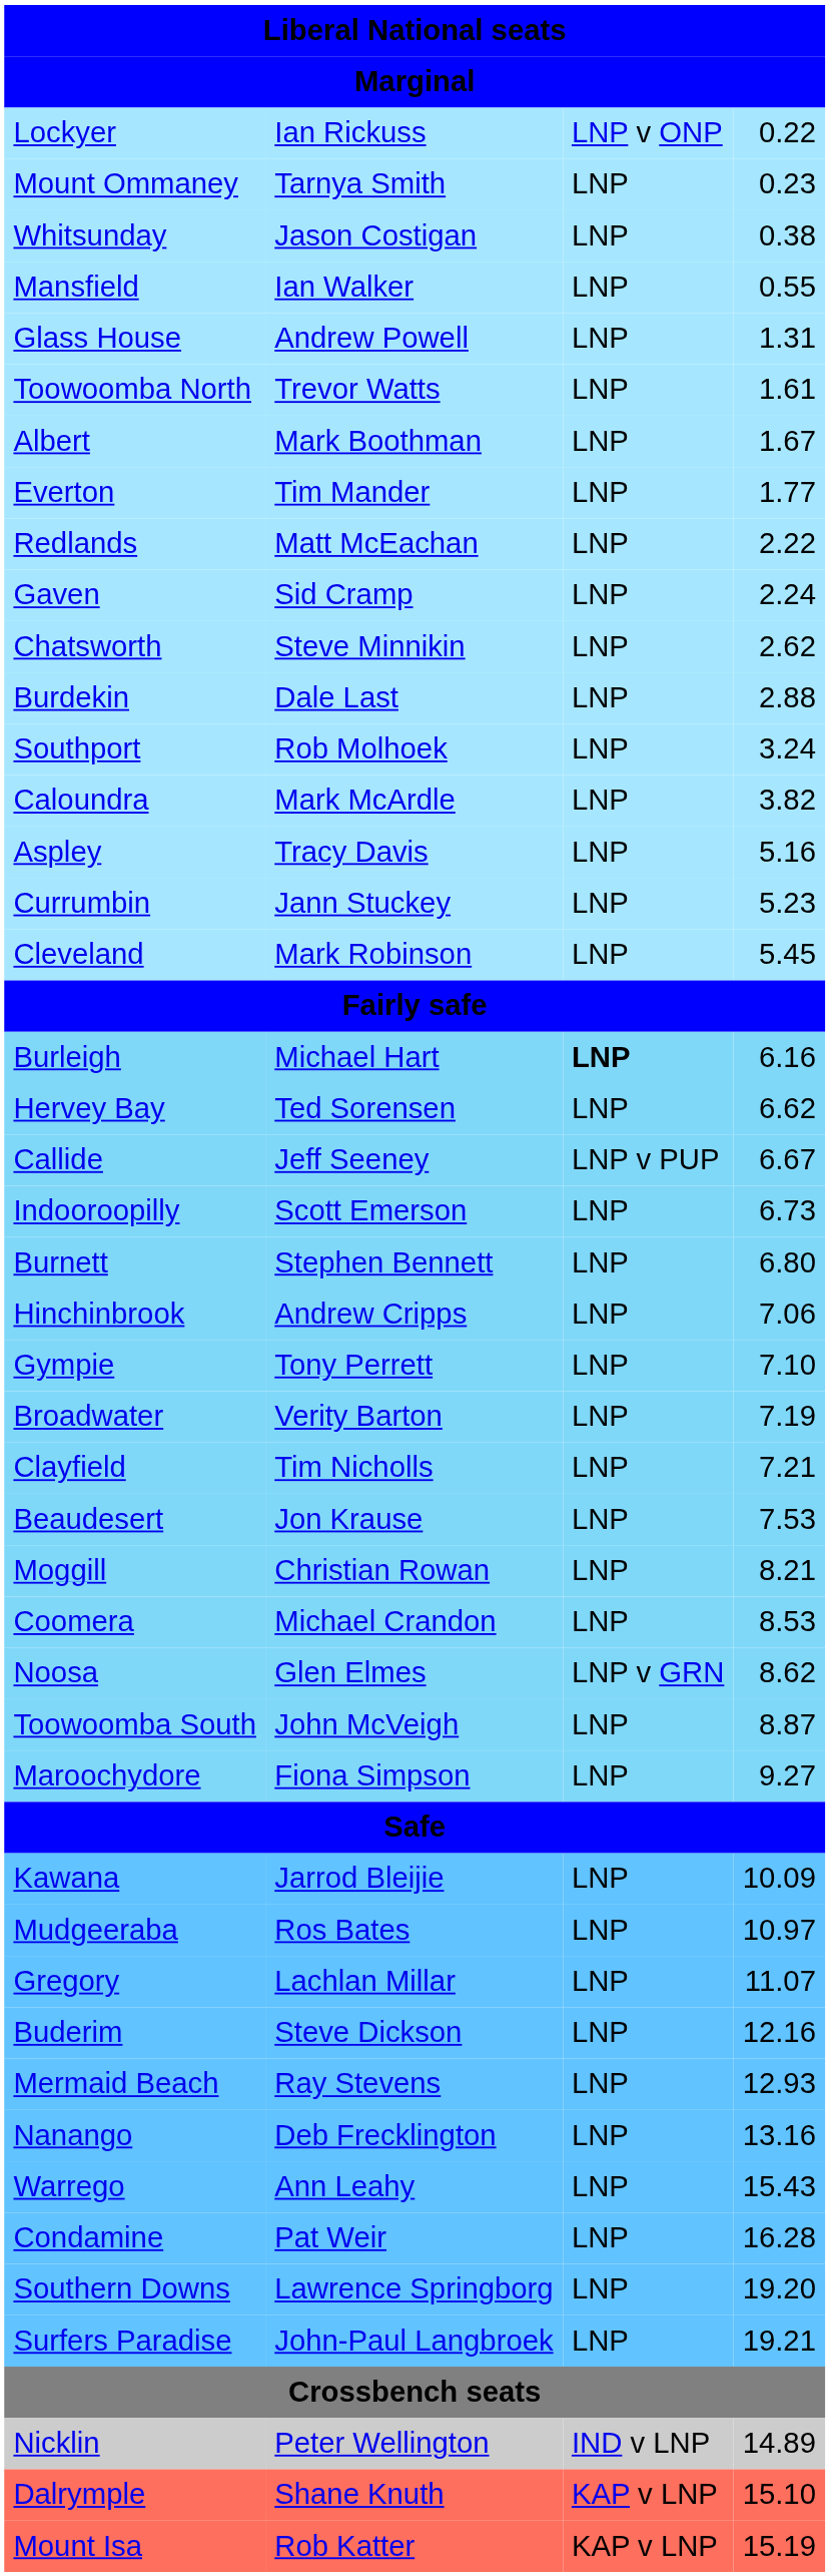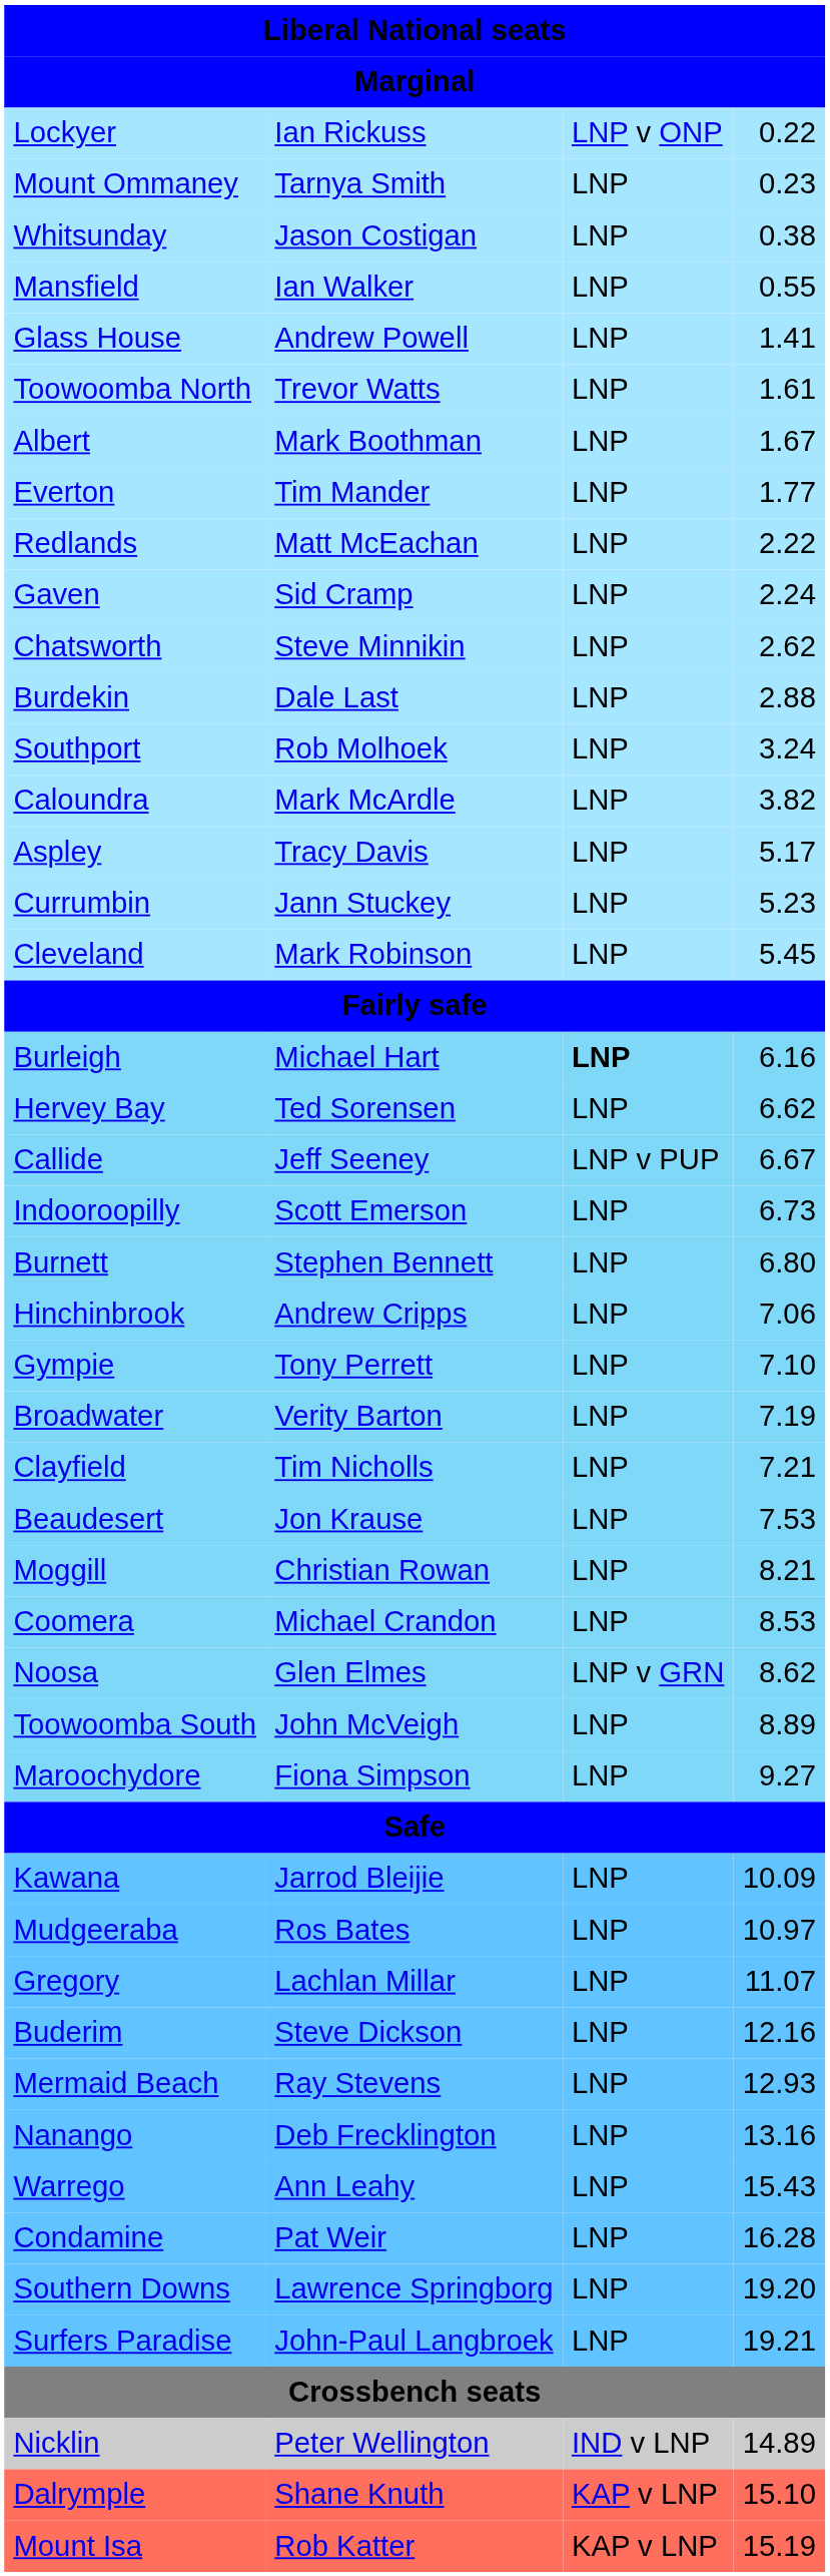 <table class="toccolours" align="left" cellpadding="5" cellspacing="0" style="margin-right: .5em; margin-top: .4em; font-size: 90 points; float:right">
 <tr>
 <td colspan=4 align="center" bgcolor="blue"><span><strong>Liberal National seats</strong></span></td>
 </tr>
 <tr>
 <td colspan=4 align="center" bgcolor="blue"><span><strong>Marginal</strong></span></td>
 </tr>
 <tr>
 <td style="text-align:left; background:#a6e7ff;"><a href='#'>Lockyer</a></td>
 <td style="text-align:left; background:#a6e7ff;"><a href='#'>Ian Rickuss</a></td>
 <td style="text-align:left; background:#a6e7ff;"><a href='#'>LNP</a> v <a href='#'>ONP</a></td>
 <td style="text-align:right; background:#a6e7ff;">0.22</td>
 </tr>
 <tr>
 <td style="text-align:left; background:#a6e7ff;"><a href='#'>Mount Ommaney</a></td>
 <td style="text-align:left; background:#a6e7ff;"><a href='#'>Tarnya Smith</a></td>
 <td style="text-align:left; background:#a6e7ff;">LNP</td>
 <td style="text-align:right; background:#a6e7ff;">0.23</td>
 </tr>
 <tr>
 <td style="text-align:left; background:#a6e7ff;"><a href='#'>Whitsunday</a></td>
 <td style="text-align:left; background:#a6e7ff;"><a href='#'>Jason Costigan</a></td>
 <td style="text-align:left; background:#a6e7ff;">LNP</td>
 <td style="text-align:right; background:#a6e7ff;">0.38</td>
 </tr>
 <tr>
 <td style="text-align:left; background:#a6e7ff;"><a href='#'>Mansfield</a></td>
 <td style="text-align:left; background:#a6e7ff;"><a href='#'>Ian Walker</a></td>
 <td style="text-align:left; background:#a6e7ff;">LNP</td>
 <td style="text-align:right; background:#a6e7ff;">0.55</td>
 </tr>
 <tr>
 <td style="text-align:left; background:#a6e7ff;"><a href='#'>Glass House</a></td>
 <td style="text-align:left; background:#a6e7ff;"><a href='#'>Andrew Powell</a></td>
 <td style="text-align:left; background:#a6e7ff;">LNP</td>
-<td style="text-align:right; background:#a6e7ff;">1.31</td>
+<td style="text-align:right; background:#a6e7ff;">1.41</td>
 </tr>
 <tr>
 <td style="text-align:left; background:#a6e7ff;"><a href='#'>Toowoomba North</a></td>
 <td style="text-align:left; background:#a6e7ff;"><a href='#'>Trevor Watts</a></td>
 <td style="text-align:left; background:#a6e7ff;">LNP</td>
 <td style="text-align:right; background:#a6e7ff;">1.61</td>
 </tr>
 <tr>
 <td style="text-align:left; background:#a6e7ff;"><a href='#'>Albert</a></td>
 <td style="text-align:left; background:#a6e7ff;"><a href='#'>Mark Boothman</a></td>
 <td style="text-align:left; background:#a6e7ff;">LNP</td>
 <td style="text-align:right; background:#a6e7ff;">1.67</td>
 </tr>
 <tr>
 <td style="text-align:left; background:#a6e7ff;"><a href='#'>Everton</a></td>
 <td style="text-align:left; background:#a6e7ff;"><a href='#'>Tim Mander</a></td>
 <td style="text-align:left; background:#a6e7ff;">LNP</td>
 <td style="text-align:right; background:#a6e7ff;">1.77</td>
 </tr>
 <tr>
 <td style="text-align:left; background:#a6e7ff;"><a href='#'>Redlands</a></td>
 <td style="text-align:left; background:#a6e7ff;"><a href='#'>Matt McEachan</a></td>
 <td style="text-align:left; background:#a6e7ff;">LNP</td>
 <td style="text-align:right; background:#a6e7ff;">2.22</td>
 </tr>
 <tr>
 <td style="text-align:left; background:#a6e7ff;"><a href='#'>Gaven</a></td>
 <td style="text-align:left; background:#a6e7ff;"><a href='#'>Sid Cramp</a></td>
 <td style="text-align:left; background:#a6e7ff;">LNP</td>
 <td style="text-align:right; background:#a6e7ff;">2.24</td>
 </tr>
 <tr>
 <td style="text-align:left; background:#a6e7ff;"><a href='#'>Chatsworth</a></td>
 <td style="text-align:left; background:#a6e7ff;"><a href='#'>Steve Minnikin</a></td>
 <td style="text-align:left; background:#a6e7ff;">LNP</td>
 <td style="text-align:right; background:#a6e7ff;">2.62</td>
 </tr>
 <tr>
 <td style="text-align:left; background:#a6e7ff;"><a href='#'>Burdekin</a></td>
 <td style="text-align:left; background:#a6e7ff;"><a href='#'>Dale Last</a></td>
 <td style="text-align:left; background:#a6e7ff;">LNP</td>
 <td style="text-align:right; background:#a6e7ff;">2.88</td>
 </tr>
 <tr>
 <td style="text-align:left; background:#a6e7ff;"><a href='#'>Southport</a></td>
 <td style="text-align:left; background:#a6e7ff;"><a href='#'>Rob Molhoek</a></td>
 <td style="text-align:left; background:#a6e7ff;">LNP</td>
 <td style="text-align:right; background:#a6e7ff;">3.24</td>
 </tr>
 <tr>
 <td style="text-align:left; background:#a6e7ff;"><a href='#'>Caloundra</a></td>
 <td style="text-align:left; background:#a6e7ff;"><a href='#'>Mark McArdle</a></td>
 <td style="text-align:left; background:#a6e7ff;">LNP</td>
 <td style="text-align:right; background:#a6e7ff;">3.82</td>
 </tr>
 <tr>
 <td style="text-align:left; background:#a6e7ff;"><a href='#'>Aspley</a></td>
 <td style="text-align:left; background:#a6e7ff;"><a href='#'>Tracy Davis</a></td>
 <td style="text-align:left; background:#a6e7ff;">LNP</td>
-<td style="text-align:right; background:#a6e7ff;">5.16</td>
+<td style="text-align:right; background:#a6e7ff;">5.17</td>
 </tr>
 <tr>
 <td style="text-align:left; background:#a6e7ff;"><a href='#'>Currumbin</a></td>
 <td style="text-align:left; background:#a6e7ff;"><a href='#'>Jann Stuckey</a></td>
 <td style="text-align:left; background:#a6e7ff;">LNP</td>
 <td style="text-align:right; background:#a6e7ff;">5.23</td>
 </tr>
 <tr>
 <td style="text-align:left; background:#a6e7ff;"><a href='#'>Cleveland</a></td>
 <td style="text-align:left; background:#a6e7ff;"><a href='#'>Mark Robinson</a></td>
 <td style="text-align:left; background:#a6e7ff;">LNP</td>
 <td style="text-align:right; background:#a6e7ff;">5.45</td>
 </tr>
 <tr>
 <td colspan=4 align="center" bgcolor="blue"><span><strong>Fairly safe</strong></span></td>
 </tr>
 <tr>
 <td style="text-align:left; background:#80d8f9;"><a href='#'>Burleigh</a></td>
 <td style="text-align:left; background:#80d8f9;"><a href='#'>Michael Hart</a></td>
 <td style="text-align:left; background:#80d8f9;"><strong>LNP</strong></td>
 <td style="text-align:right; background:#80d8f9;">6.16</td>
 </tr>
 <tr>
 <td style="text-align:left; background:#80d8f9;"><a href='#'>Hervey Bay</a></td>
 <td style="text-align:left; background:#80d8f9;"><a href='#'>Ted Sorensen</a></td>
 <td style="text-align:left; background:#80d8f9;">LNP</td>
 <td style="text-align:right; background:#80d8f9;">6.62</td>
 </tr>
 <tr>
 <td style="text-align:left; background:#80d8f9;"><a href='#'>Callide</a></td>
 <td style="text-align:left; background:#80d8f9;"><a href='#'>Jeff Seeney</a></td>
 <td style="text-align:left; background:#80d8f9;">LNP v PUP</td>
 <td style="text-align:right; background:#80d8f9;">6.67</td>
 </tr>
 <tr>
 <td style="text-align:left; background:#80d8f9;"><a href='#'>Indooroopilly</a></td>
 <td style="text-align:left; background:#80d8f9;"><a href='#'>Scott Emerson</a></td>
 <td style="text-align:left; background:#80d8f9;">LNP</td>
 <td style="text-align:right; background:#80d8f9;">6.73</td>
 </tr>
 <tr>
 <td style="text-align:left; background:#80d8f9;"><a href='#'>Burnett</a></td>
 <td style="text-align:left; background:#80d8f9;"><a href='#'>Stephen Bennett</a></td>
 <td style="text-align:left; background:#80d8f9;">LNP</td>
 <td style="text-align:right; background:#80d8f9;">6.80</td>
 </tr>
 <tr>
 <td style="text-align:left; background:#80d8f9;"><a href='#'>Hinchinbrook</a></td>
 <td style="text-align:left; background:#80d8f9;"><a href='#'>Andrew Cripps</a></td>
 <td style="text-align:left; background:#80d8f9;">LNP</td>
 <td style="text-align:right; background:#80d8f9;">7.06</td>
 </tr>
 <tr>
 <td style="text-align:left; background:#80d8f9;"><a href='#'>Gympie</a></td>
 <td style="text-align:left; background:#80d8f9;"><a href='#'>Tony Perrett</a></td>
 <td style="text-align:left; background:#80d8f9;">LNP</td>
 <td style="text-align:right; background:#80d8f9;">7.10</td>
 </tr>
 <tr>
 <td style="text-align:left; background:#80d8f9;"><a href='#'>Broadwater</a></td>
 <td style="text-align:left; background:#80d8f9;"><a href='#'>Verity Barton</a></td>
 <td style="text-align:left; background:#80d8f9;">LNP</td>
 <td style="text-align:right; background:#80d8f9;">7.19</td>
 </tr>
 <tr>
 <td style="text-align:left; background:#80d8f9;"><a href='#'>Clayfield</a></td>
 <td style="text-align:left; background:#80d8f9;"><a href='#'>Tim Nicholls</a></td>
 <td style="text-align:left; background:#80d8f9;">LNP</td>
 <td style="text-align:right; background:#80d8f9;">7.21</td>
 </tr>
 <tr>
 <td style="text-align:left; background:#80d8f9;"><a href='#'>Beaudesert</a></td>
 <td style="text-align:left; background:#80d8f9;"><a href='#'>Jon Krause</a></td>
 <td style="text-align:left; background:#80d8f9;">LNP</td>
 <td style="text-align:right; background:#80d8f9;">7.53</td>
 </tr>
 <tr>
 <td style="text-align:left; background:#80d8f9;"><a href='#'>Moggill</a></td>
 <td style="text-align:left; background:#80d8f9;"><a href='#'>Christian Rowan</a></td>
 <td style="text-align:left; background:#80d8f9;">LNP</td>
 <td style="text-align:right; background:#80d8f9;">8.21</td>
 </tr>
 <tr>
 <td style="text-align:left; background:#80d8f9;"><a href='#'>Coomera</a></td>
 <td style="text-align:left; background:#80d8f9;"><a href='#'>Michael Crandon</a></td>
 <td style="text-align:left; background:#80d8f9;">LNP</td>
 <td style="text-align:right; background:#80d8f9;">8.53</td>
 </tr>
 <tr>
 <td style="text-align:left; background:#80d8f9;"><a href='#'>Noosa</a></td>
 <td style="text-align:left; background:#80d8f9;"><a href='#'>Glen Elmes</a></td>
 <td style="text-align:left; background:#80d8f9;">LNP v <a href='#'>GRN</a></td>
 <td style="text-align:right; background:#80d8f9;">8.62</td>
 </tr>
 <tr>
 <td style="text-align:left; background:#80d8f9;"><a href='#'>Toowoomba South</a></td>
 <td style="text-align:left; background:#80d8f9;"><a href='#'>John McVeigh</a></td>
 <td style="text-align:left; background:#80d8f9;">LNP</td>
-<td style="text-align:right; background:#80d8f9;">8.87</td>
+<td style="text-align:right; background:#80d8f9;">8.89</td>
 </tr>
 <tr>
 <td style="text-align:left; background:#80d8f9;"><a href='#'>Maroochydore</a></td>
 <td style="text-align:left; background:#80d8f9;"><a href='#'>Fiona Simpson</a></td>
 <td style="text-align:left; background:#80d8f9;">LNP</td>
 <td style="text-align:right; background:#80d8f9;">9.27</td>
 </tr>
 <tr>
 <td colspan=4 align="center" bgcolor="blue"><span><strong>Safe</strong></span></td>
 </tr>
 <tr>
 <td style="text-align:left; background:#61c3ff;"><a href='#'>Kawana</a></td>
 <td style="text-align:left; background:#61c3ff;"><a href='#'>Jarrod Bleijie</a></td>
 <td style="text-align:left; background:#61c3ff;">LNP</td>
 <td style="text-align:right; background:#61c3ff;">10.09</td>
 </tr>
 <tr>
 <td style="text-align:left; background:#61c3ff;"><a href='#'>Mudgeeraba</a></td>
 <td style="text-align:left; background:#61c3ff;"><a href='#'>Ros Bates</a></td>
 <td style="text-align:left; background:#61c3ff;">LNP</td>
 <td style="text-align:right; background:#61c3ff;">10.97</td>
 </tr>
 <tr>
 <td style="text-align:left; background:#61c3ff;"><a href='#'>Gregory</a></td>
 <td style="text-align:left; background:#61c3ff;"><a href='#'>Lachlan Millar</a></td>
 <td style="text-align:left; background:#61c3ff;">LNP</td>
 <td style="text-align:right; background:#61c3ff;">11.07</td>
 </tr>
 <tr>
 <td style="text-align:left; background:#61c3ff;"><a href='#'>Buderim</a></td>
 <td style="text-align:left; background:#61c3ff;"><a href='#'>Steve Dickson</a></td>
 <td style="text-align:left; background:#61c3ff;">LNP</td>
 <td style="text-align:right; background:#61c3ff;">12.16</td>
 </tr>
 <tr>
 <td style="text-align:left; background:#61c3ff;"><a href='#'>Mermaid Beach</a></td>
 <td style="text-align:left; background:#61c3ff;"><a href='#'>Ray Stevens</a></td>
 <td style="text-align:left; background:#61c3ff;">LNP</td>
 <td style="text-align:right; background:#61c3ff;">12.93</td>
 </tr>
 <tr>
 <td style="text-align:left; background:#61c3ff;"><a href='#'>Nanango</a></td>
 <td style="text-align:left; background:#61c3ff;"><a href='#'>Deb Frecklington</a></td>
 <td style="text-align:left; background:#61c3ff;">LNP</td>
 <td style="text-align:right; background:#61c3ff;">13.16</td>
 </tr>
 <tr>
 <td style="text-align:left; background:#61c3ff;"><a href='#'>Warrego</a></td>
 <td style="text-align:left; background:#61c3ff;"><a href='#'>Ann Leahy</a></td>
 <td style="text-align:left; background:#61c3ff;">LNP</td>
 <td style="text-align:right; background:#61c3ff;">15.43</td>
 </tr>
 <tr>
 <td style="text-align:left; background:#61c3ff;"><a href='#'>Condamine</a></td>
 <td style="text-align:left; background:#61c3ff;"><a href='#'>Pat Weir</a></td>
 <td style="text-align:left; background:#61c3ff;">LNP</td>
 <td style="text-align:right; background:#61c3ff;">16.28</td>
 </tr>
 <tr>
 <td style="text-align:left; background:#61c3ff;"><a href='#'>Southern Downs</a></td>
 <td style="text-align:left; background:#61c3ff;"><a href='#'>Lawrence Springborg</a></td>
 <td style="text-align:left; background:#61c3ff;">LNP</td>
 <td style="text-align:right; background:#61c3ff;">19.20</td>
 </tr>
 <tr>
 <td style="text-align:left; background:#61c3ff;"><a href='#'>Surfers Paradise</a></td>
 <td style="text-align:left; background:#61c3ff;"><a href='#'>John-Paul Langbroek</a></td>
 <td style="text-align:left; background:#61c3ff;">LNP</td>
 <td style="text-align:right; background:#61c3ff;">19.21</td>
 </tr>
 <tr>
 <td colspan=4 align="center" bgcolor="gray"><span><strong>Crossbench seats</strong></span></td>
 </tr>
 <tr>
 <td style="text-align:left; background:#ccc;"><a href='#'>Nicklin</a></td>
 <td style="text-align:left; background:#ccc;"><a href='#'>Peter Wellington</a></td>
 <td style="text-align:left; background:#ccc;"><a href='#'>IND</a> v LNP</td>
 <td style="text-align:right; background:#ccc;">14.89</td>
 </tr>
 <tr>
 <td style="text-align:left; background:#fe6f5e;"><a href='#'>Dalrymple</a></td>
 <td style="text-align:left; background:#fe6f5e;"><a href='#'>Shane Knuth</a></td>
 <td style="text-align:left; background:#fe6f5e;"><a href='#'>KAP</a> v LNP</td>
 <td style="text-align:right; background:#fe6f5e;">15.10</td>
 </tr>
 <tr>
 <td style="text-align:left; background:#fe6f5e;"><a href='#'>Mount Isa</a></td>
 <td style="text-align:left; background:#fe6f5e;"><a href='#'>Rob Katter</a></td>
 <td style="text-align:left; background:#fe6f5e;">KAP v LNP</td>
 <td style="text-align:right; background:#fe6f5e;">15.19</td>
 </tr>
 <tr>
 </tr>
 </table>
